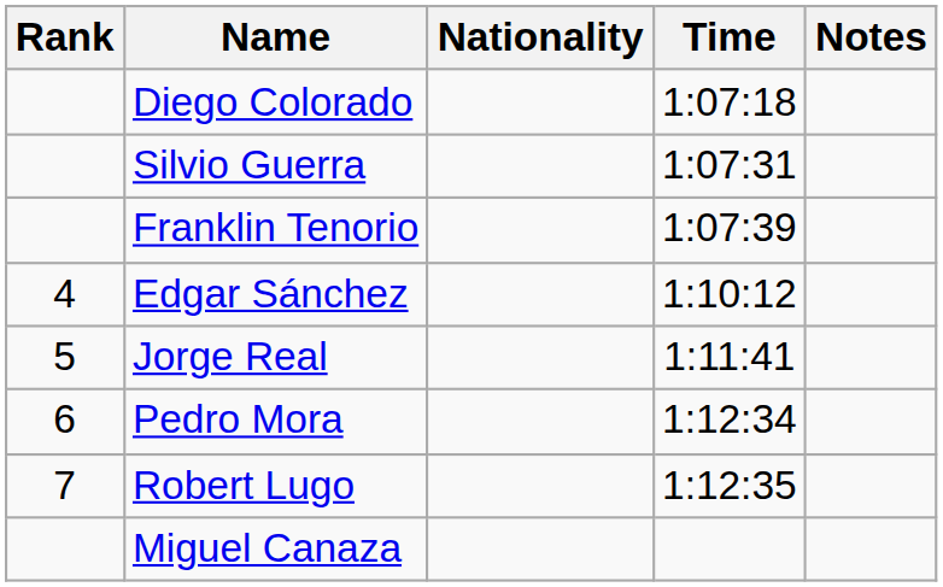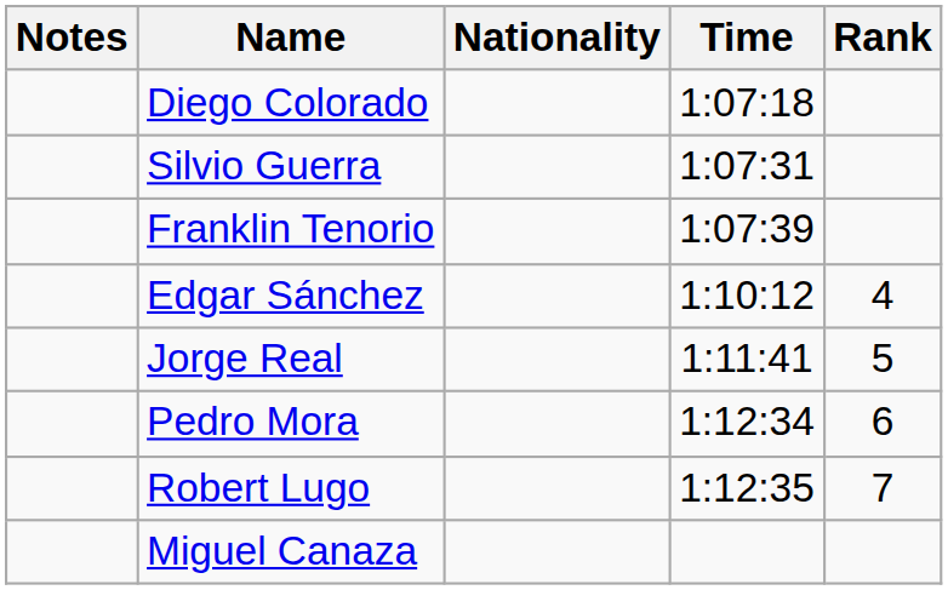 <table class="wikitable sortable" style="text-align:center">
 <tr>
-<th>Rank</th>
+<th>Notes</th>
 <th>Name</th>
 <th>Nationality</th>
 <th>Time</th>
-<th>Notes</th>
+<th>Rank</th>
 </tr>
 <tr>
 <td></td>
 <td align=left><a href='#'>Diego Colorado</a></td>
 <td align=left></td>
 <td>1:07:18</td>
 <td></td>
 </tr>
 <tr>
 <td></td>
 <td align=left><a href='#'>Silvio Guerra</a></td>
 <td align=left></td>
 <td>1:07:31</td>
 <td></td>
 </tr>
 <tr>
 <td></td>
 <td align=left><a href='#'>Franklin Tenorio</a></td>
 <td align=left></td>
 <td>1:07:39</td>
 <td></td>
 </tr>
 <tr>
-<td>4</td>
+<td></td>
 <td align=left><a href='#'>Edgar Sánchez</a></td>
 <td align=left></td>
 <td>1:10:12</td>
-<td></td>
+<td>4</td>
 </tr>
 <tr>
-<td>5</td>
+<td></td>
 <td align=left><a href='#'>Jorge Real</a></td>
 <td align=left></td>
 <td>1:11:41</td>
-<td></td>
+<td>5</td>
 </tr>
 <tr>
-<td>6</td>
+<td></td>
 <td align=left><a href='#'>Pedro Mora</a></td>
 <td align=left></td>
 <td>1:12:34</td>
-<td></td>
+<td>6</td>
 </tr>
 <tr>
-<td>7</td>
+<td></td>
 <td align=left><a href='#'>Robert Lugo</a></td>
 <td align=left></td>
 <td>1:12:35</td>
-<td></td>
+<td>7</td>
 </tr>
 <tr>
 <td></td>
 <td align=left><a href='#'>Miguel Canaza</a></td>
 <td align=left></td>
 <td></td>
 <td></td>
 </tr>
 </table>
